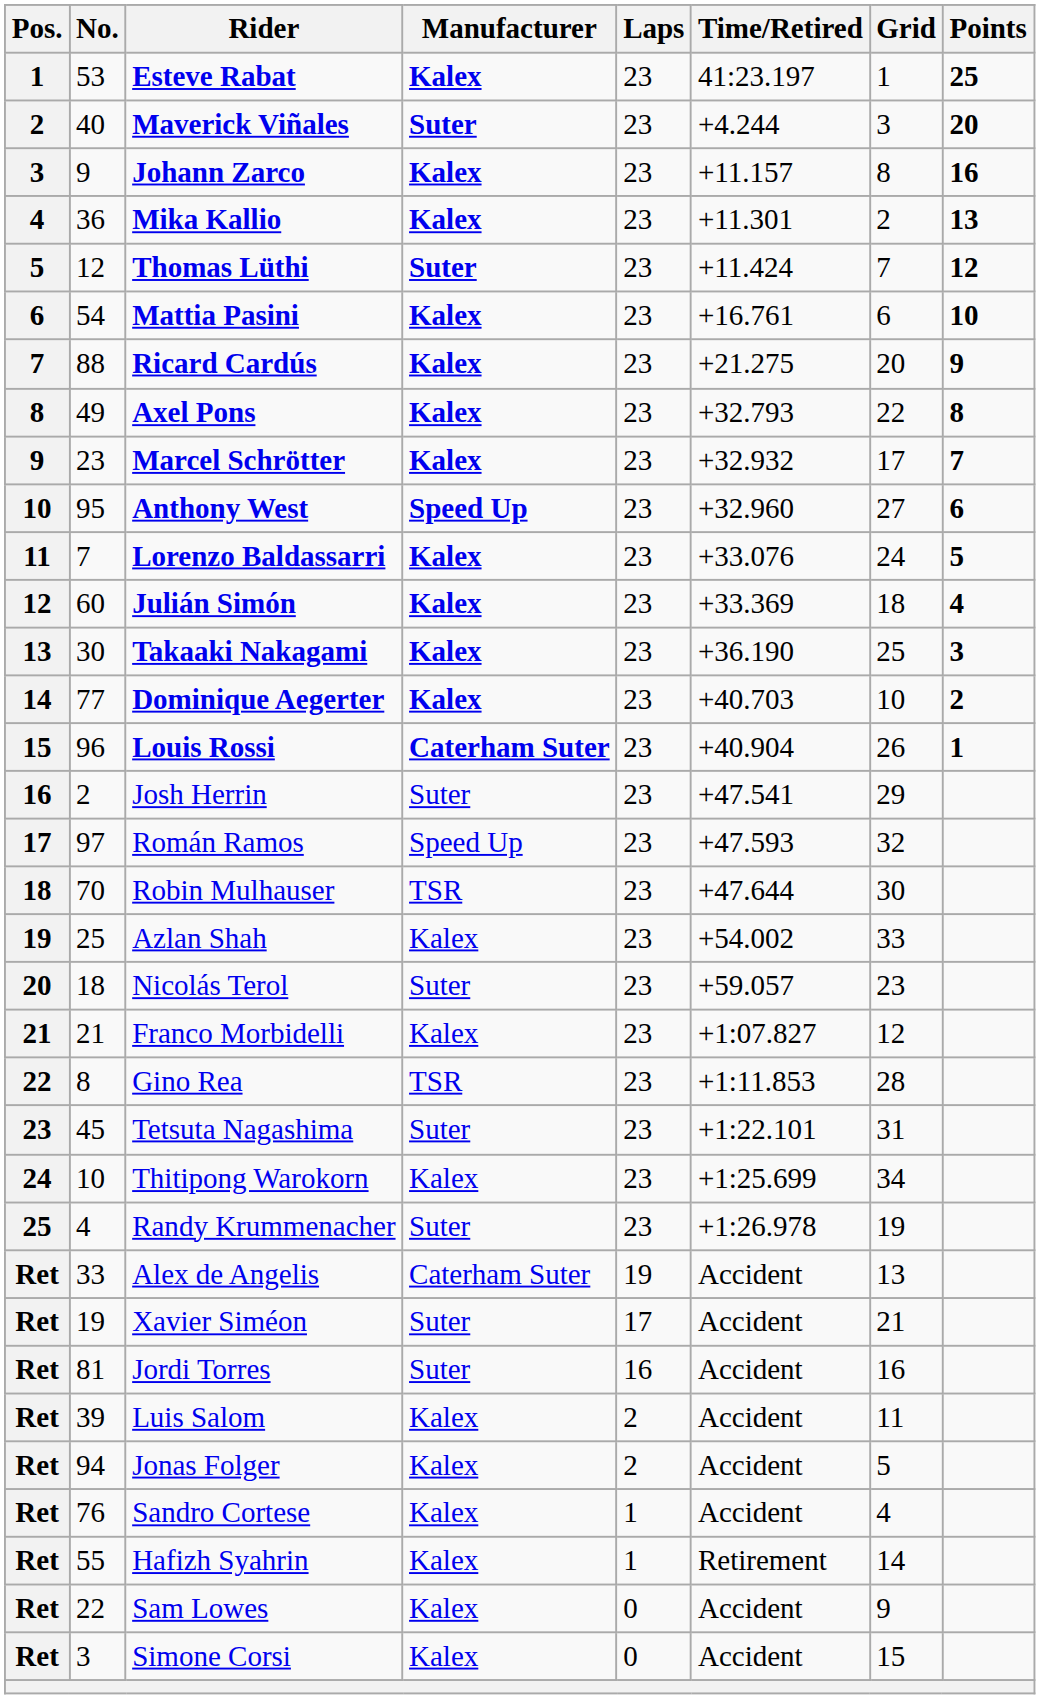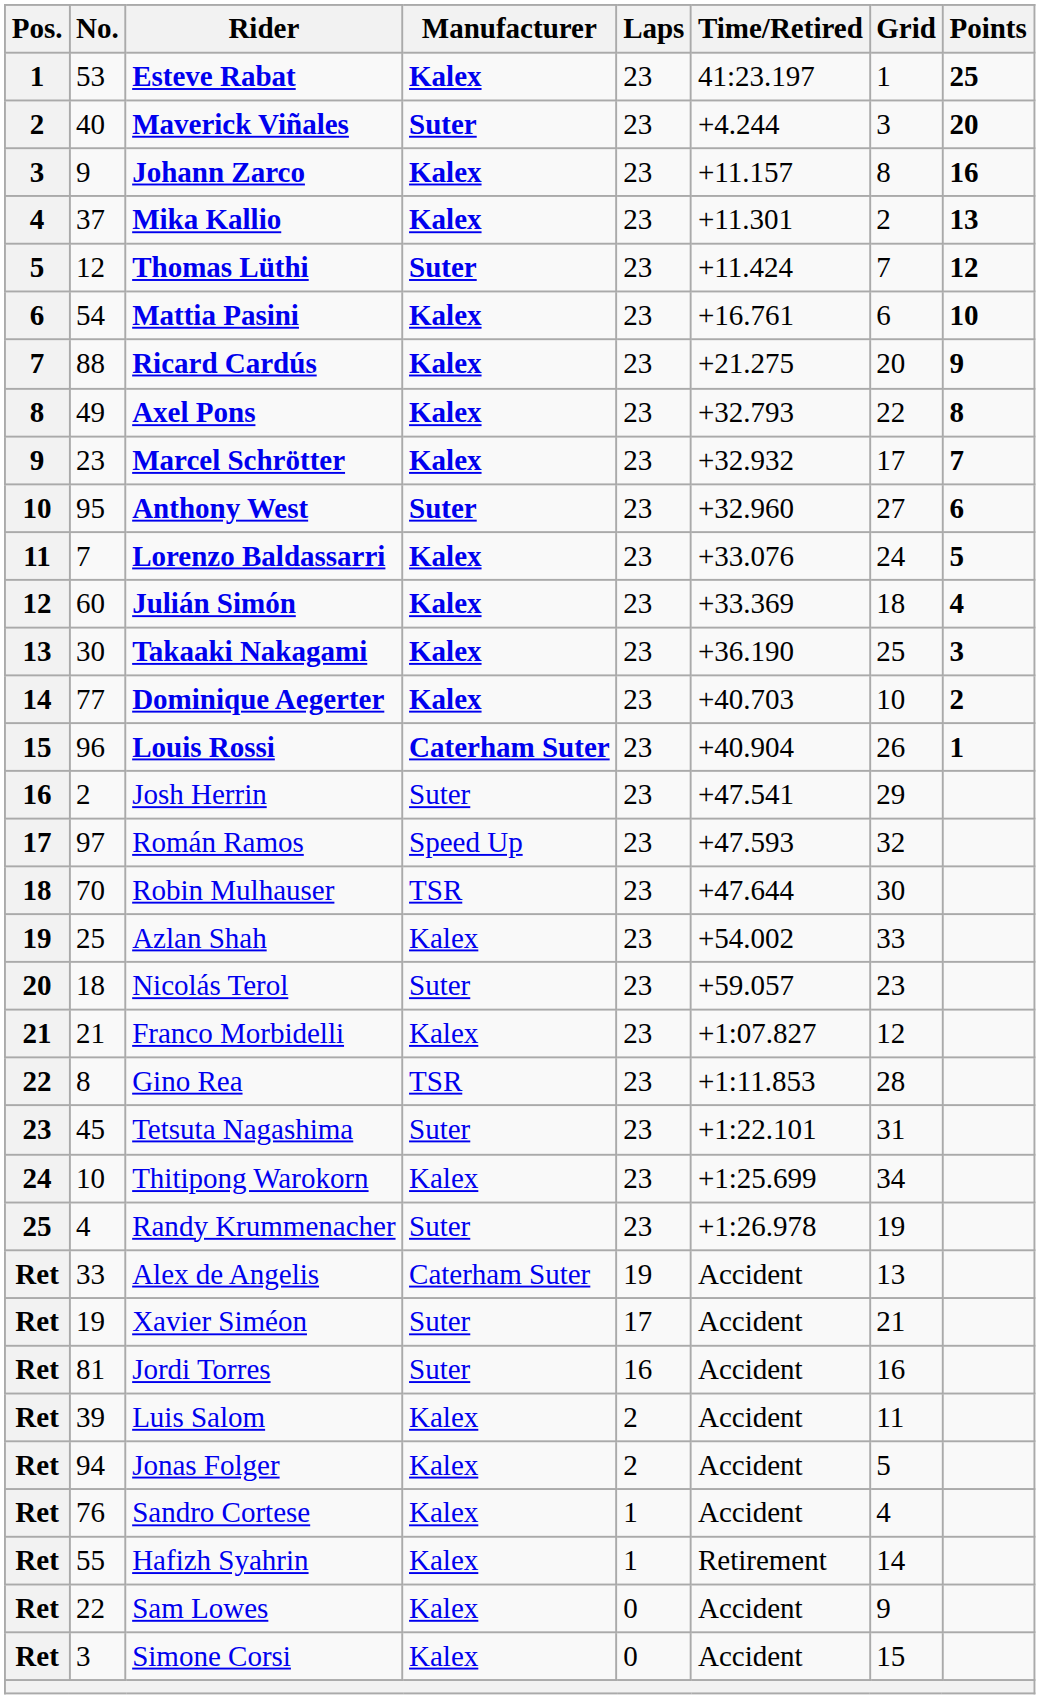 <table class="wikitable" style="font-size: 95%;">
 <tr>
 <th>Pos.</th>
 <th>No.</th>
 <th>Rider</th>
 <th>Manufacturer</th>
 <th>Laps</th>
 <th>Time/Retired</th>
 <th>Grid</th>
 <th>Points</th>
 </tr>
 <tr>
 <th>1</th>
 <td>53</td>
 <td> <strong><a href='#'>Esteve Rabat</a></strong></td>
 <td><strong><a href='#'>Kalex</a></strong></td>
 <td>23</td>
 <td>41:23.197</td>
 <td>1</td>
 <td><strong>25</strong></td>
 </tr>
 <tr>
 <th>2</th>
 <td>40</td>
 <td> <strong><a href='#'>Maverick Viñales</a></strong></td>
 <td><strong><a href='#'>Suter</a></strong></td>
 <td>23</td>
 <td>+4.244</td>
 <td>3</td>
 <td><strong>20</strong></td>
 </tr>
 <tr>
 <th>3</th>
 <td>9</td>
 <td> <strong><a href='#'>Johann Zarco</a></strong></td>
 <td><strong><a href='#'>Kalex</a></strong></td>
 <td>23</td>
 <td>+11.157</td>
 <td>8</td>
 <td><strong>16</strong></td>
 </tr>
 <tr>
 <th>4</th>
-<td>36</td>
+<td>37</td>
 <td> <strong><a href='#'>Mika Kallio</a></strong></td>
 <td><strong><a href='#'>Kalex</a></strong></td>
 <td>23</td>
 <td>+11.301</td>
 <td>2</td>
 <td><strong>13</strong></td>
 </tr>
 <tr>
 <th>5</th>
 <td>12</td>
 <td> <strong><a href='#'>Thomas Lüthi</a></strong></td>
 <td><strong><a href='#'>Suter</a></strong></td>
 <td>23</td>
 <td>+11.424</td>
 <td>7</td>
 <td><strong>12</strong></td>
 </tr>
 <tr>
 <th>6</th>
 <td>54</td>
 <td> <strong><a href='#'>Mattia Pasini</a></strong></td>
 <td><strong><a href='#'>Kalex</a></strong></td>
 <td>23</td>
 <td>+16.761</td>
 <td>6</td>
 <td><strong>10</strong></td>
 </tr>
 <tr>
 <th>7</th>
 <td>88</td>
 <td> <strong><a href='#'>Ricard Cardús</a></strong></td>
 <td><strong><a href='#'>Kalex</a></strong></td>
 <td>23</td>
 <td>+21.275</td>
 <td>20</td>
 <td><strong>9</strong></td>
 </tr>
 <tr>
 <th>8</th>
 <td>49</td>
 <td> <strong><a href='#'>Axel Pons</a></strong></td>
 <td><strong><a href='#'>Kalex</a></strong></td>
 <td>23</td>
 <td>+32.793</td>
 <td>22</td>
 <td><strong>8</strong></td>
 </tr>
 <tr>
 <th>9</th>
 <td>23</td>
 <td> <strong><a href='#'>Marcel Schrötter</a></strong></td>
 <td><strong><a href='#'>Kalex</a></strong></td>
 <td>23</td>
 <td>+32.932</td>
 <td>17</td>
 <td><strong>7</strong></td>
 </tr>
 <tr>
 <th>10</th>
 <td>95</td>
 <td> <strong><a href='#'>Anthony West</a></strong></td>
-<td><strong><a href='#'>Speed Up</a></strong></td>
+<td><strong><a href='#'>Suter</a></strong></td>
 <td>23</td>
 <td>+32.960</td>
 <td>27</td>
 <td><strong>6</strong></td>
 </tr>
 <tr>
 <th>11</th>
 <td>7</td>
 <td> <strong><a href='#'>Lorenzo Baldassarri</a></strong></td>
 <td><strong><a href='#'>Kalex</a></strong></td>
 <td>23</td>
 <td>+33.076</td>
 <td>24</td>
 <td><strong>5</strong></td>
 </tr>
 <tr>
 <th>12</th>
 <td>60</td>
 <td> <strong><a href='#'>Julián Simón</a></strong></td>
 <td><strong><a href='#'>Kalex</a></strong></td>
 <td>23</td>
 <td>+33.369</td>
 <td>18</td>
 <td><strong>4</strong></td>
 </tr>
 <tr>
 <th>13</th>
 <td>30</td>
 <td> <strong><a href='#'>Takaaki Nakagami</a></strong></td>
 <td><strong><a href='#'>Kalex</a></strong></td>
 <td>23</td>
 <td>+36.190</td>
 <td>25</td>
 <td><strong>3</strong></td>
 </tr>
 <tr>
 <th>14</th>
 <td>77</td>
 <td> <strong><a href='#'>Dominique Aegerter</a></strong></td>
 <td><strong><a href='#'>Kalex</a></strong></td>
 <td>23</td>
 <td>+40.703</td>
 <td>10</td>
 <td><strong>2</strong></td>
 </tr>
 <tr>
 <th>15</th>
 <td>96</td>
 <td> <strong><a href='#'>Louis Rossi</a></strong></td>
 <td><strong><a href='#'>Caterham Suter</a></strong></td>
 <td>23</td>
 <td>+40.904</td>
 <td>26</td>
 <td><strong>1</strong></td>
 </tr>
 <tr>
 <th>16</th>
 <td>2</td>
 <td> <a href='#'>Josh Herrin</a></td>
 <td><a href='#'>Suter</a></td>
 <td>23</td>
 <td>+47.541</td>
 <td>29</td>
 <td></td>
 </tr>
 <tr>
 <th>17</th>
 <td>97</td>
 <td> <a href='#'>Román Ramos</a></td>
 <td><a href='#'>Speed Up</a></td>
 <td>23</td>
 <td>+47.593</td>
 <td>32</td>
 <td></td>
 </tr>
 <tr>
 <th>18</th>
 <td>70</td>
 <td> <a href='#'>Robin Mulhauser</a></td>
 <td><a href='#'>TSR</a></td>
 <td>23</td>
 <td>+47.644</td>
 <td>30</td>
 <td></td>
 </tr>
 <tr>
 <th>19</th>
 <td>25</td>
 <td> <a href='#'>Azlan Shah</a></td>
 <td><a href='#'>Kalex</a></td>
 <td>23</td>
 <td>+54.002</td>
 <td>33</td>
 <td></td>
 </tr>
 <tr>
 <th>20</th>
 <td>18</td>
 <td> <a href='#'>Nicolás Terol</a></td>
 <td><a href='#'>Suter</a></td>
 <td>23</td>
 <td>+59.057</td>
 <td>23</td>
 <td></td>
 </tr>
 <tr>
 <th>21</th>
 <td>21</td>
 <td> <a href='#'>Franco Morbidelli</a></td>
 <td><a href='#'>Kalex</a></td>
 <td>23</td>
 <td>+1:07.827</td>
 <td>12</td>
 <td></td>
 </tr>
 <tr>
 <th>22</th>
 <td>8</td>
 <td> <a href='#'>Gino Rea</a></td>
 <td><a href='#'>TSR</a></td>
 <td>23</td>
 <td>+1:11.853</td>
 <td>28</td>
 <td></td>
 </tr>
 <tr>
 <th>23</th>
 <td>45</td>
 <td> <a href='#'>Tetsuta Nagashima</a></td>
 <td><a href='#'>Suter</a></td>
 <td>23</td>
 <td>+1:22.101</td>
 <td>31</td>
 <td></td>
 </tr>
 <tr>
 <th>24</th>
 <td>10</td>
 <td> <a href='#'>Thitipong Warokorn</a></td>
 <td><a href='#'>Kalex</a></td>
 <td>23</td>
 <td>+1:25.699</td>
 <td>34</td>
 <td></td>
 </tr>
 <tr>
 <th>25</th>
 <td>4</td>
 <td> <a href='#'>Randy Krummenacher</a></td>
 <td><a href='#'>Suter</a></td>
 <td>23</td>
 <td>+1:26.978</td>
 <td>19</td>
 <td></td>
 </tr>
 <tr>
 <th>Ret</th>
 <td>33</td>
 <td> <a href='#'>Alex de Angelis</a></td>
 <td><a href='#'>Caterham Suter</a></td>
 <td>19</td>
 <td>Accident</td>
 <td>13</td>
 <td></td>
 </tr>
 <tr>
 <th>Ret</th>
 <td>19</td>
 <td> <a href='#'>Xavier Siméon</a></td>
 <td><a href='#'>Suter</a></td>
 <td>17</td>
 <td>Accident</td>
 <td>21</td>
 <td></td>
 </tr>
 <tr>
 <th>Ret</th>
 <td>81</td>
 <td> <a href='#'>Jordi Torres</a></td>
 <td><a href='#'>Suter</a></td>
 <td>16</td>
 <td>Accident</td>
 <td>16</td>
 <td></td>
 </tr>
 <tr>
 <th>Ret</th>
 <td>39</td>
 <td> <a href='#'>Luis Salom</a></td>
 <td><a href='#'>Kalex</a></td>
 <td>2</td>
 <td>Accident</td>
 <td>11</td>
 <td></td>
 </tr>
 <tr>
 <th>Ret</th>
 <td>94</td>
 <td> <a href='#'>Jonas Folger</a></td>
 <td><a href='#'>Kalex</a></td>
 <td>2</td>
 <td>Accident</td>
 <td>5</td>
 <td></td>
 </tr>
 <tr>
 <th>Ret</th>
 <td>76</td>
 <td> <a href='#'>Sandro Cortese</a></td>
 <td><a href='#'>Kalex</a></td>
 <td>1</td>
 <td>Accident</td>
 <td>4</td>
 <td></td>
 </tr>
 <tr>
 <th>Ret</th>
 <td>55</td>
 <td> <a href='#'>Hafizh Syahrin</a></td>
 <td><a href='#'>Kalex</a></td>
 <td>1</td>
 <td>Retirement</td>
 <td>14</td>
 <td></td>
 </tr>
 <tr>
 <th>Ret</th>
 <td>22</td>
 <td> <a href='#'>Sam Lowes</a></td>
 <td><a href='#'>Kalex</a></td>
 <td>0</td>
 <td>Accident</td>
 <td>9</td>
 <td></td>
 </tr>
 <tr>
 <th>Ret</th>
 <td>3</td>
 <td> <a href='#'>Simone Corsi</a></td>
 <td><a href='#'>Kalex</a></td>
 <td>0</td>
 <td>Accident</td>
 <td>15</td>
 <td></td>
 </tr>
 <tr>
 <th colspan=8></th>
 </tr>
 </table>
